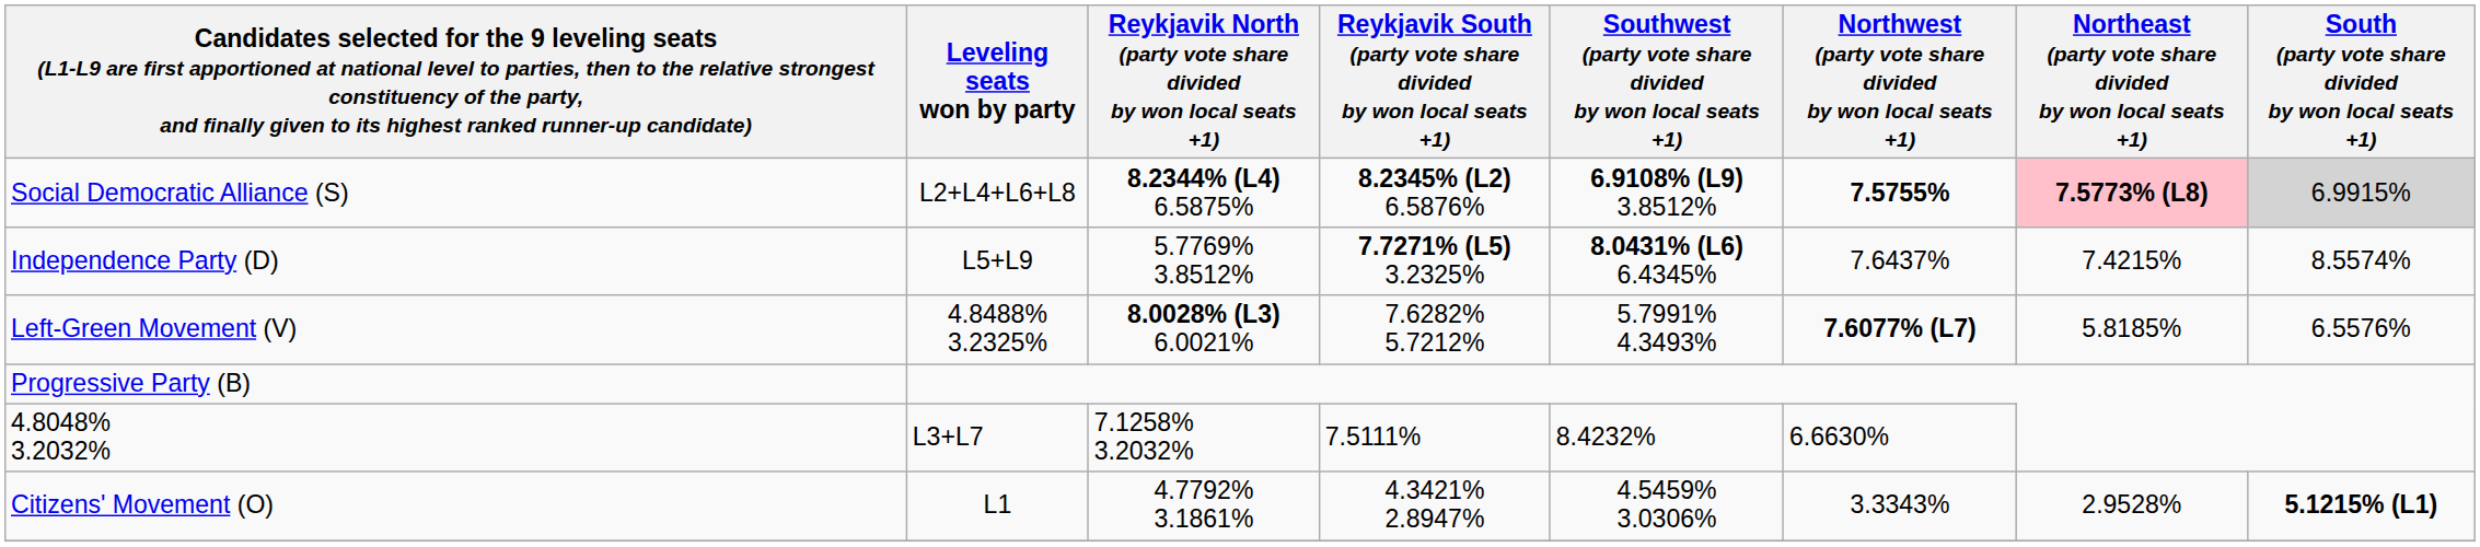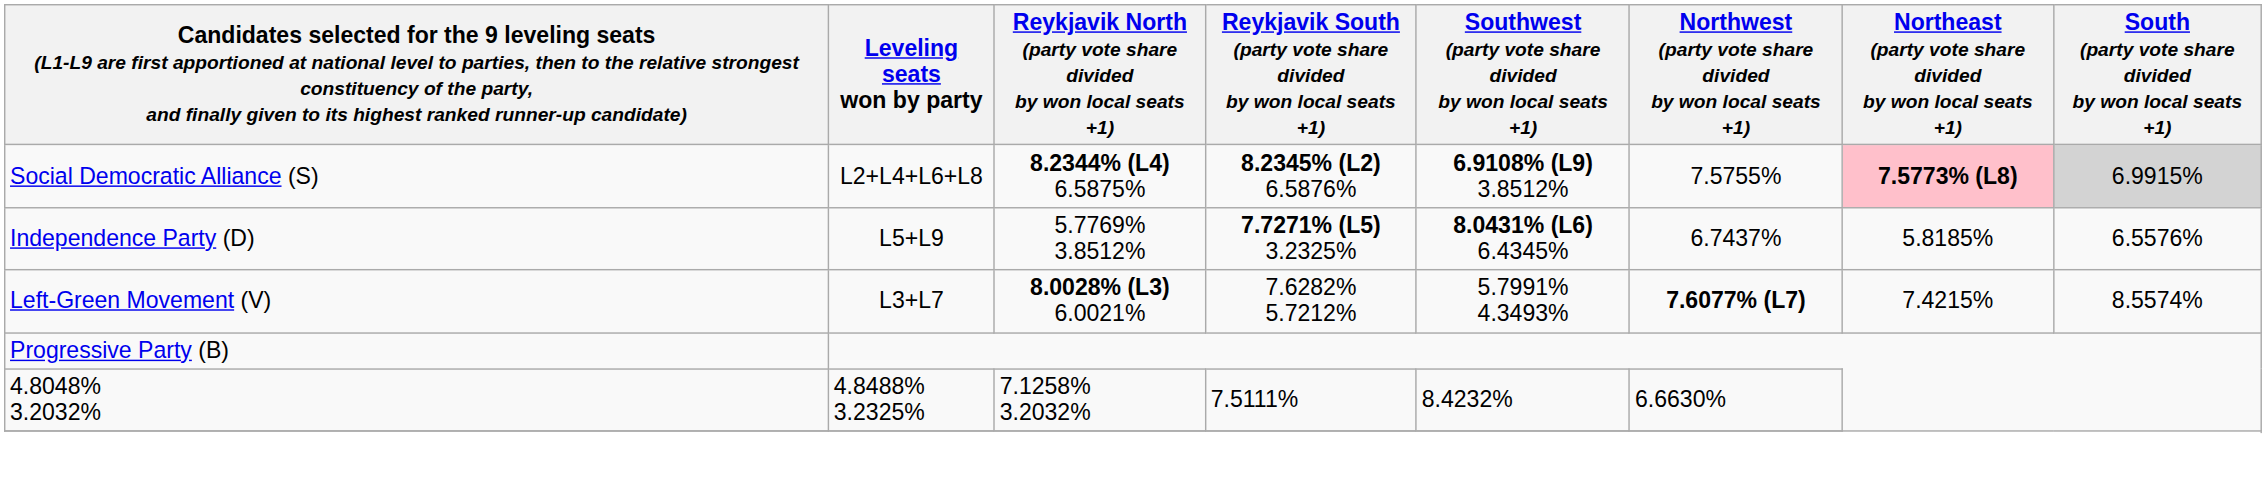 <table class="wikitable">
 <tr>
 <th>Candidates selected for the 9 leveling seats<br><small><em>(L1-L9 are first apportioned at national level to parties, then to the relative strongest constituency of the party,<br>and finally given to its highest ranked runner-up candidate)</em></small></th>
 <th><a href='#'>Leveling seats</a><br>won by party</th>
 <th><a href='#'>Reykjavik North</a><br><small><em>(party vote share divided<br>by won local seats +1)</em></small></th>
 <th><a href='#'>Reykjavik South</a><br><small><em>(party vote share divided<br>by won local seats +1)</em></small></th>
 <th><a href='#'>Southwest</a><br><small><em>(party vote share divided<br>by won local seats +1)</em></small></th>
 <th><a href='#'>Northwest</a><br><small><em>(party vote share divided<br>by won local seats +1)</em></small></th>
 <th><a href='#'>Northeast</a><br><small><em>(party vote share divided<br>by won local seats +1)</em></small></th>
 <th><a href='#'>South</a><br><small><em>(party vote share divided<br>by won local seats +1)</em></small></th>
 </tr>
 <tr style="text-align:center;">
 <td style="text-align:left;"><a href='#'>Social Democratic Alliance</a> (S)</td>
 <td>L2+L4+L6+L8</td>
 <td><strong>8.2344% (L4)</strong><br>6.5875%</td>
 <td><strong>8.2345% (L2)</strong><br>6.5876%</td>
 <td><strong>6.9108% (L9)</strong><br>3.8512%</td>
-<td><strong>7.5755%</strong></td>
+<td>7.5755%</td>
 <td style="background: pink;"><strong>7.5773% (L8)</strong></td>
 <td style="background: lightgrey;">6.9915%</td>
 </tr>
 <tr style="text-align:center;">
 <td style="text-align:left;"><a href='#'>Independence Party</a> (D)</td>
 <td>L5+L9</td>
 <td>5.7769%<br>3.8512%</td>
 <td><strong>7.7271% (L5)</strong><br>3.2325%</td>
 <td><strong>8.0431% (L6)</strong><br>6.4345%</td>
-<td>7.6437%</td>
-<td>7.4215%</td>
-<td>8.5574%</td>
+<td>6.7437%</td>
+<td>5.8185%</td>
+<td>6.5576%</td>
 </tr>
 <tr style="text-align:center;">
 <td style="text-align:left;"><a href='#'>Left-Green Movement</a> (V)</td>
-<td>4.8488%<br>3.2325%</td>
+<td>L3+L7</td>
 <td><strong>8.0028% (L3)</strong><br>6.0021%</td>
 <td>7.6282%<br>5.7212%</td>
 <td>5.7991%<br>4.3493%</td>
 <td><strong>7.6077% (L7)</strong></td>
-<td>5.8185%</td>
-<td>6.5576%</td>
+<td>7.4215%</td>
+<td>8.5574%</td>
 </tr>
 <tr style="text-align:center;">
 <td style="text-align:left;"><a href='#'>Progressive Party</a> (B)</td>
 </tr>
 <tr>
 <td>4.8048%<br>3.2032%</td>
-<td>L3+L7</td>
+<td>4.8488%<br>3.2325%</td>
 <td>7.1258%<br>3.2032%</td>
 <td>7.5111%</td>
 <td>8.4232%</td>
 <td>6.6630%</td>
 </tr>
-<tr style="text-align:center;">
-<td style="text-align:left;"><a href='#'>Citizens' Movement</a> (O)</td>
-<td>L1</td>
-<td>4.7792%<br>3.1861%</td>
-<td>4.3421%<br>2.8947%</td>
-<td>4.5459%<br>3.0306%</td>
-<td>3.3343%</td>
-<td>2.9528%</td>
-<td><strong>5.1215% (L1)</strong></td>
-</tr>
 <tr>
 </tr>
 </table>
